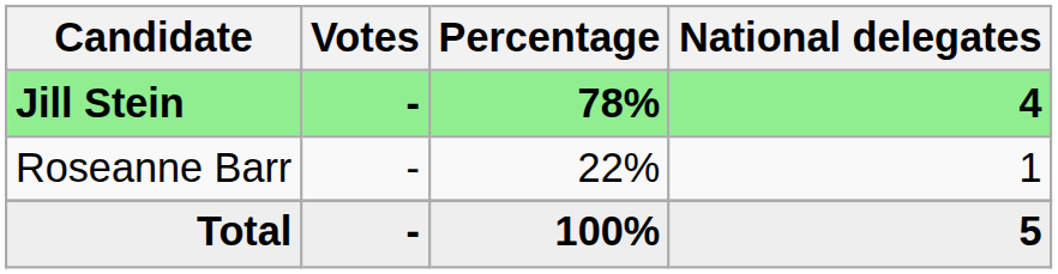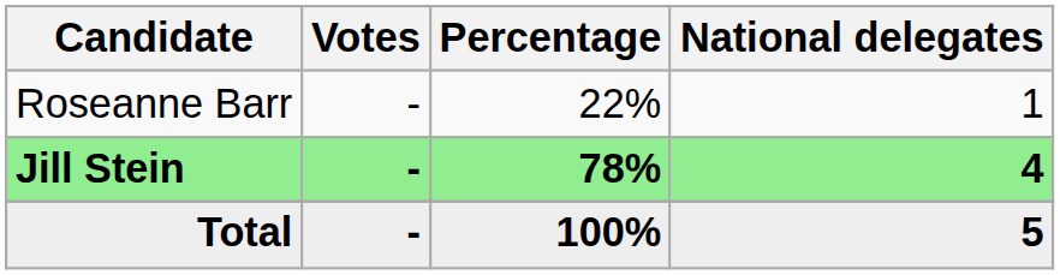 <table class="wikitable" style="text-align:right;">
 <tr>
 <th>Candidate</th>
 <th>Votes</th>
 <th>Percentage</th>
 <th>National delegates</th>
 </tr>
+<tr>
+<td style="text-align:left;">Roseanne Barr</td>
+<td>-</td>
+<td>22%</td>
+<td>1</td>
+</tr>
 <tr style="background:lightgreen;">
 <td style="text-align:left;"><strong>Jill Stein</strong></td>
 <td><strong>-</strong></td>
 <td><strong>78%</strong></td>
 <td><strong>4</strong></td>
-</tr>
-<tr>
-<td style="text-align:left;">Roseanne Barr</td>
-<td>-</td>
-<td>22%</td>
-<td>1</td>
 </tr>
 <tr>
 </tr>
 <tr style="background:#eee;">
 <td style="margin-right:0.50px"><strong>Total</strong></td>
 <td style="margin-right:0.50px"><strong>-</strong></td>
 <td style="margin-right:0.50px"><strong>100%</strong></td>
 <td style="margin-right:0.50px"><strong>5</strong></td>
 </tr>
 </table>
